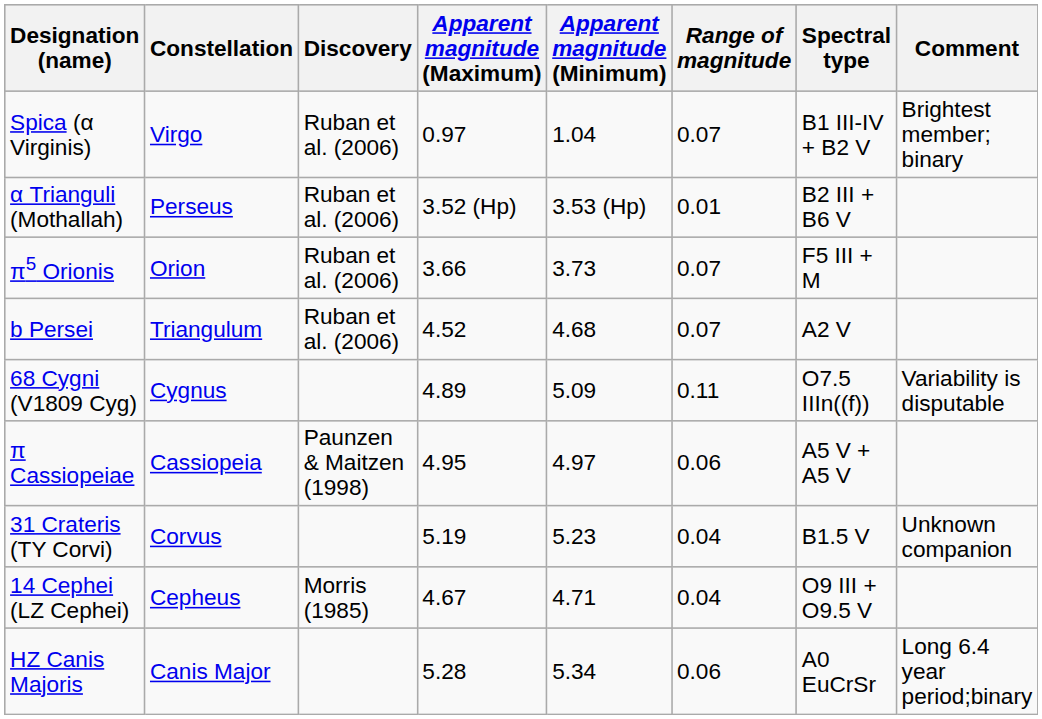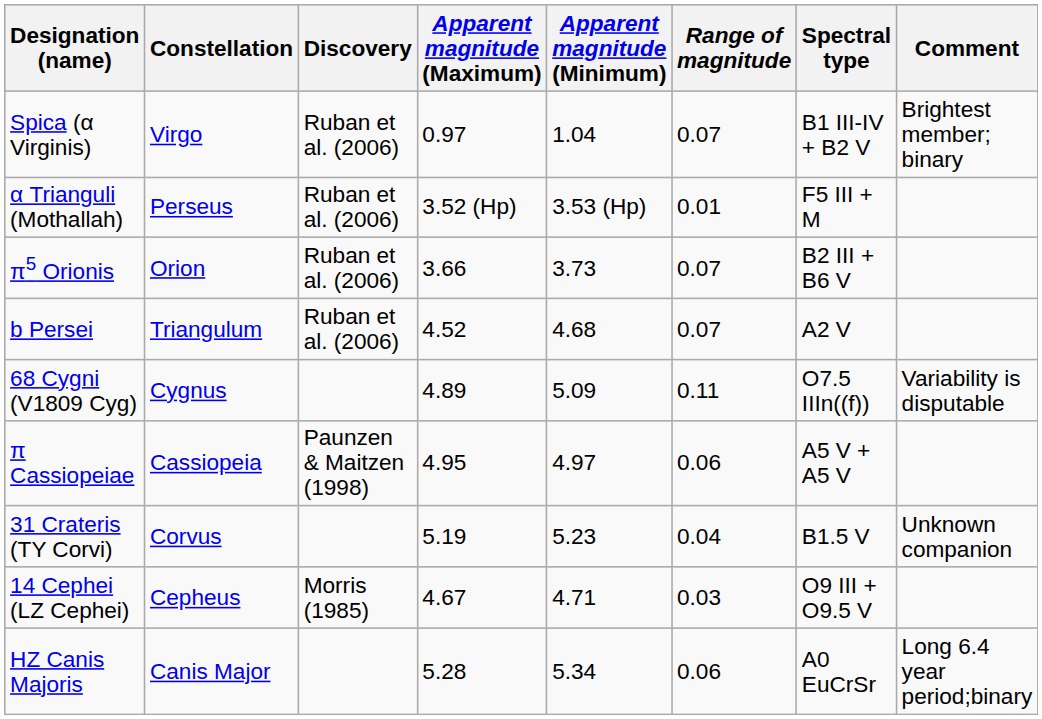 <table class="wikitable sortable" style="font-size:90%;">
 <tr bgcolor="#efefef">
 <th width="15%"><strong>Designation (name)</strong></th>
 <th width="10%"><strong>Constellation</strong></th>
 <th width="15%"><strong>Discovery</strong></th>
 <th width="8%"><em><a href='#'>Apparent magnitude</a></em> (Maximum)</th>
 <th width="8%"><em><a href='#'>Apparent magnitude</a></em> (Minimum)</th>
 <th width="8%"><em>Range of magnitude</em></th>
 <th width="15%"><strong>Spectral type</strong></th>
 <th width="15%"><strong>Comment</strong></th>
 </tr>
 <tr -->
 <td><a href='#'>Spica</a> (α Virginis)</td>
 <td><a href='#'>Virgo</a></td>
 <td>Ruban et al. (2006)</td>
 <td>0.97</td>
 <td>1.04</td>
 <td>0.07</td>
 <td>B1 III-IV + B2 V</td>
 <td>Brightest member; binary</td>
 </tr>
 <tr -->
 <td><a href='#'>α Trianguli</a> (Mothallah)</td>
 <td><a href='#'>Perseus</a></td>
 <td>Ruban et al. (2006)</td>
 <td>3.52 (Hp)</td>
 <td>3.53 (Hp)</td>
 <td>0.01</td>
-<td>B2 III + B6 V</td>
+<td>F5 III + M</td>
 <td></td>
 </tr>
 <tr -->
 <td><a href='#'>π<sup>5</sup> Orionis</a></td>
 <td><a href='#'>Orion</a></td>
 <td>Ruban et al. (2006)</td>
 <td>3.66</td>
 <td>3.73</td>
 <td>0.07</td>
-<td>F5 III + M</td>
+<td>B2 III + B6 V</td>
 <td></td>
 </tr>
 <tr -->
 <td><a href='#'>b Persei</a></td>
 <td><a href='#'>Triangulum</a></td>
 <td>Ruban et al. (2006)</td>
 <td>4.52</td>
 <td>4.68</td>
 <td>0.07</td>
 <td>A2 V</td>
 <td></td>
 </tr>
 <tr -->
 <td><a href='#'>68 Cygni</a> (V1809 Cyg)</td>
 <td><a href='#'>Cygnus</a></td>
 <td></td>
 <td>4.89</td>
 <td>5.09</td>
 <td>0.11</td>
 <td>O7.5 IIIn((f))</td>
 <td>Variability is disputable</td>
 </tr>
 <tr -->
 <td><a href='#'>π Cassiopeiae</a></td>
 <td><a href='#'>Cassiopeia</a></td>
 <td>Paunzen & Maitzen (1998)</td>
 <td>4.95</td>
 <td>4.97</td>
 <td>0.06</td>
 <td>A5 V + A5 V</td>
 <td></td>
 </tr>
 <tr -->
 <td><a href='#'>31 Crateris</a> (TY Corvi)</td>
 <td><a href='#'>Corvus</a></td>
 <td></td>
 <td>5.19</td>
 <td>5.23</td>
 <td>0.04</td>
 <td>B1.5 V</td>
 <td>Unknown companion</td>
 </tr>
 <tr -->
 <td><a href='#'>14 Cephei</a> (LZ Cephei)</td>
 <td><a href='#'>Cepheus</a></td>
 <td>Morris (1985)</td>
 <td>4.67</td>
 <td>4.71</td>
-<td>0.04</td>
+<td>0.03</td>
 <td>O9 III + O9.5 V</td>
 <td></td>
 </tr>
 <tr -->
 <td><a href='#'>HZ Canis Majoris</a></td>
 <td><a href='#'>Canis Major</a></td>
 <td></td>
 <td>5.28</td>
 <td>5.34</td>
 <td>0.06</td>
 <td>A0 EuCrSr</td>
 <td>Long 6.4 year period;binary</td>
 </tr>
 </table>
